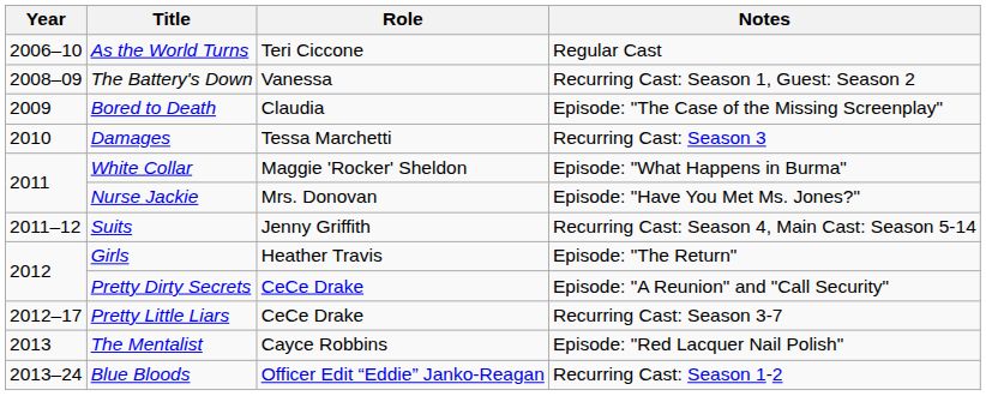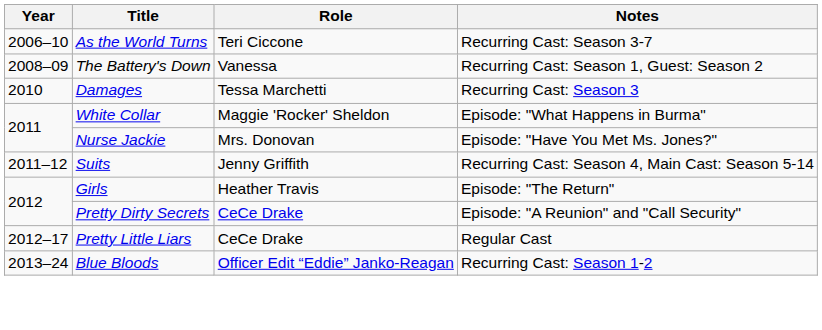 <table class="wikitable sortable">
 <tr>
 <th>Year</th>
 <th>Title</th>
 <th>Role</th>
 <th>Notes</th>
 </tr>
 <tr>
 <td>2006–10</td>
 <td><em><a href='#'>As the World Turns</a></em></td>
 <td>Teri Ciccone</td>
-<td>Regular Cast</td>
+<td>Recurring Cast: Season 3-7</td>
 </tr>
 <tr>
 <td>2008–09</td>
 <td><em>The Battery's Down</em></td>
 <td>Vanessa</td>
 <td>Recurring Cast: Season 1, Guest: Season 2</td>
-</tr>
-<tr>
-<td>2009</td>
-<td><em><a href='#'>Bored to Death</a></em></td>
-<td>Claudia</td>
-<td>Episode: "The Case of the Missing Screenplay"</td>
 </tr>
 <tr>
 <td>2010</td>
 <td><em><a href='#'>Damages</a></em></td>
 <td>Tessa Marchetti</td>
 <td>Recurring Cast: <a href='#'>Season 3</a></td>
 </tr>
 <tr>
 <td rowspan=2>2011</td>
 <td><em><a href='#'>White Collar</a></em></td>
 <td>Maggie 'Rocker' Sheldon</td>
 <td>Episode: "What Happens in Burma"</td>
 </tr>
 <tr>
 <td><em><a href='#'>Nurse Jackie</a></em></td>
 <td>Mrs. Donovan</td>
 <td>Episode: "Have You Met Ms. Jones?"</td>
 </tr>
 <tr>
 <td>2011–12</td>
 <td><em><a href='#'>Suits</a></em></td>
 <td>Jenny Griffith</td>
 <td>Recurring Cast: Season 4, Main Cast: Season 5-14</td>
 </tr>
 <tr>
 <td rowspan=2>2012</td>
 <td><em><a href='#'>Girls</a></em></td>
 <td>Heather Travis</td>
 <td>Episode: "The Return"</td>
 </tr>
 <tr>
 <td><em><a href='#'>Pretty Dirty Secrets</a></em></td>
 <td><a href='#'>CeCe Drake</a></td>
 <td>Episode: "A Reunion" and "Call Security"</td>
 </tr>
 <tr>
 <td>2012–17</td>
 <td><em><a href='#'>Pretty Little Liars</a></em></td>
 <td>CeCe Drake</td>
-<td>Recurring Cast: Season 3-7</td>
-</tr>
-<tr>
-<td>2013</td>
-<td><em><a href='#'>The Mentalist</a></em></td>
-<td>Cayce Robbins</td>
-<td>Episode: "Red Lacquer Nail Polish"</td>
+<td>Regular Cast</td>
 </tr>
 <tr>
 <td>2013–24</td>
 <td><em><a href='#'>Blue Bloods</a></em></td>
 <td><a href='#'>Officer Edit “Eddie” Janko-Reagan</a></td>
 <td>Recurring Cast: <a href='#'>Season 1</a>-<a href='#'>2</a></td>
 </tr>
 </table>
